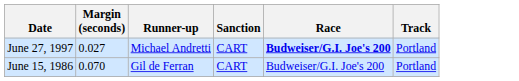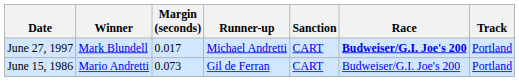 <table class="wikitable" style="font-size:90%;">
 <tr>
 <th valign="bottom">Date<br></th>
+<th valign="bottom">Winner<br></th>
 <th valign="bottom">Margin<br>(seconds)<br></th>
 <th valign="bottom">Runner-up<br></th>
 <th valign="bottom">Sanction<br></th>
 <th valign="bottom">Race<br></th>
 <th valign="bottom">Track<br></th>
 </tr>
 <tr style="background:#D0E7FF;">
 <td>June 27, 1997</td>
-<td align="left">0.027</td>
+<td> <a href='#'>Mark Blundell</a></td>
+<td align="left">0.017</td>
 <td> <a href='#'>Michael Andretti</a></td>
 <td><a href='#'>CART</a></td>
 <td><strong><a href='#'>Budweiser/G.I. Joe's 200</a></strong></td>
 <td><a href='#'>Portland</a></td>
 </tr>
 <tr style="background:#D0E7FF;">
 <td>June 15, 1986</td>
-<td align="left">0.070</td>
+<td> <a href='#'>Mario Andretti</a></td>
+<td align="left">0.073</td>
 <td> <a href='#'>Gil de Ferran</a></td>
 <td><a href='#'>CART</a></td>
 <td><a href='#'>Budweiser/G.I. Joe's 200</a></td>
 <td><a href='#'>Portland</a></td>
 </tr>
 </table>
